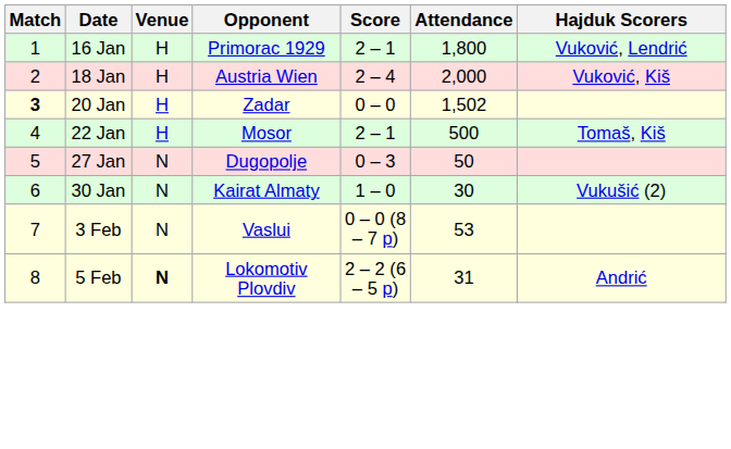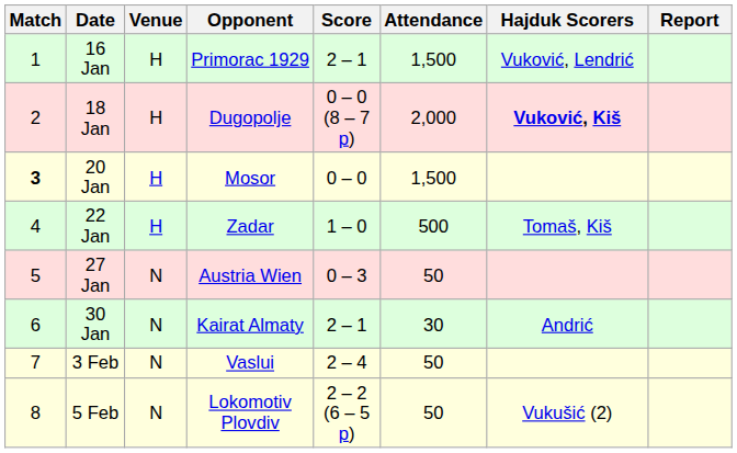 <table class="wikitable sortable" style="text-align: center; font-size:95%;">
 <tr>
 <th width="30">Match</th>
 <th width="60">Date<br></th>
 <th width="20">Venue<br></th>
 <th width="150">Opponent<br></th>
 <th width="60">Score<br></th>
 <th width="40">Attendance<br></th>
 <th width="250">Hajduk Scorers</th>
+<th width="90" class="unsortable">Report</th>
 </tr>
 <tr bgcolor="#ddffdd">
 <td>1</td>
 <td>16 Jan</td>
 <td>H</td>
 <td><a href='#'>Primorac 1929</a></td>
 <td>2 – 1</td>
-<td>1,800</td>
+<td>1,500</td>
 <td><a href='#'>Vuković</a>, <a href='#'>Lendrić</a></td>
+<td></td>
 </tr>
 <tr bgcolor="#ffdddd">
 <td>2</td>
 <td>18 Jan</td>
 <td>H</td>
-<td><a href='#'>Austria Wien</a> </td>
-<td>2 – 4</td>
+<td><a href='#'>Dugopolje</a></td>
+<td>0 – 0 (8 – 7 <a href='#'>p</a>)</td>
 <td>2,000</td>
-<td><a href='#'>Vuković</a>, <a href='#'>Kiš</a></td>
+<td><strong><a href='#'>Vuković</a>, <a href='#'>Kiš</a></strong></td>
+<td></td>
 </tr>
 <tr bgcolor="#ffffdd">
 <td><strong>3</strong></td>
 <td>20 Jan</td>
 <td><a href='#'>H</a></td>
-<td><a href='#'>Zadar</a></td>
+<td><a href='#'>Mosor</a></td>
 <td>0 – 0</td>
-<td>1,502</td>
+<td>1,500</td>
+<td></td>
 <td></td>
 </tr>
 <tr bgcolor="#ddffdd">
 <td>4</td>
 <td>22 Jan</td>
 <td><a href='#'>H</a></td>
-<td><a href='#'>Mosor</a></td>
-<td>2 – 1</td>
+<td><a href='#'>Zadar</a></td>
+<td>1 – 0</td>
 <td>500</td>
 <td><a href='#'>Tomaš</a>, <a href='#'>Kiš</a></td>
+<td></td>
 </tr>
 <tr bgcolor="#ffdddd">
 <td>5</td>
 <td>27 Jan</td>
 <td>N </td>
-<td><a href='#'>Dugopolje</a></td>
+<td><a href='#'>Austria Wien</a> </td>
 <td>0 – 3</td>
 <td>50</td>
+<td></td>
 <td></td>
 </tr>
 <tr bgcolor="#ddffdd">
 <td>6</td>
 <td>30 Jan</td>
 <td>N </td>
 <td><a href='#'>Kairat Almaty</a> </td>
-<td>1 – 0</td>
+<td>2 – 1</td>
 <td>30</td>
-<td><a href='#'>Vukušić</a> (2)</td>
+<td><a href='#'>Andrić</a></td>
+<td></td>
 </tr>
 <tr bgcolor="#ffffdd">
 <td>7</td>
 <td>3 Feb</td>
 <td>N </td>
 <td><a href='#'>Vaslui</a> </td>
-<td>0 – 0 (8 – 7 <a href='#'>p</a>)</td>
-<td>53</td>
+<td>2 – 4</td>
+<td>50</td>
+<td></td>
 <td></td>
 </tr>
 <tr bgcolor="#ffffdd">
 <td>8</td>
 <td>5 Feb</td>
-<td><strong>N </strong></td>
+<td>N </td>
 <td><a href='#'>Lokomotiv Plovdiv</a> </td>
 <td>2 – 2 (6 – 5 <a href='#'>p</a>)</td>
-<td>31</td>
-<td><a href='#'>Andrić</a></td>
+<td>50</td>
+<td><a href='#'>Vukušić</a> (2)</td>
+<td></td>
 </tr>
 </table>
